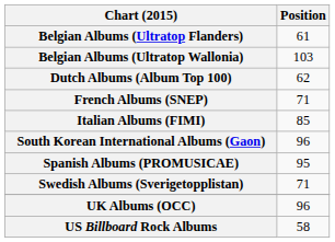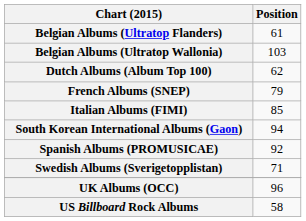 <table class="wikitable sortable plainrowheaders" style="text-align:center">
 <tr>
 <th scope="col" style="width:20em;">Chart (2015)</th>
 <th scope="col">Position</th>
 </tr>
 <tr>
 <th scope="row">Belgian Albums (<a href='#'>Ultratop</a> Flanders)</th>
 <td>61</td>
 </tr>
 <tr>
 <th scope="row">Belgian Albums (Ultratop Wallonia)</th>
 <td>103</td>
 </tr>
 <tr>
 <th scope="row">Dutch Albums (Album Top 100)</th>
 <td>62</td>
 </tr>
 <tr>
 <th scope="row">French Albums (SNEP)</th>
-<td>71</td>
+<td>79</td>
 </tr>
 <tr>
 <th scope="row">Italian Albums (FIMI)</th>
 <td>85</td>
 </tr>
 <tr>
 <th scope="row">South Korean International Albums (<a href='#'>Gaon</a>)</th>
-<td>96</td>
+<td>94</td>
 </tr>
 <tr>
 <th scope="row">Spanish Albums (PROMUSICAE)</th>
-<td>95</td>
+<td>92</td>
 </tr>
 <tr>
 <th scope="row">Swedish Albums (Sverigetopplistan)</th>
 <td>71</td>
 </tr>
 <tr>
 </tr>
 <tr>
 <th scope="row">UK Albums (OCC)</th>
 <td>96</td>
 </tr>
 <tr>
 <th scope="row">US <em>Billboard</em> Rock Albums</th>
 <td>58</td>
 </tr>
 </table>
